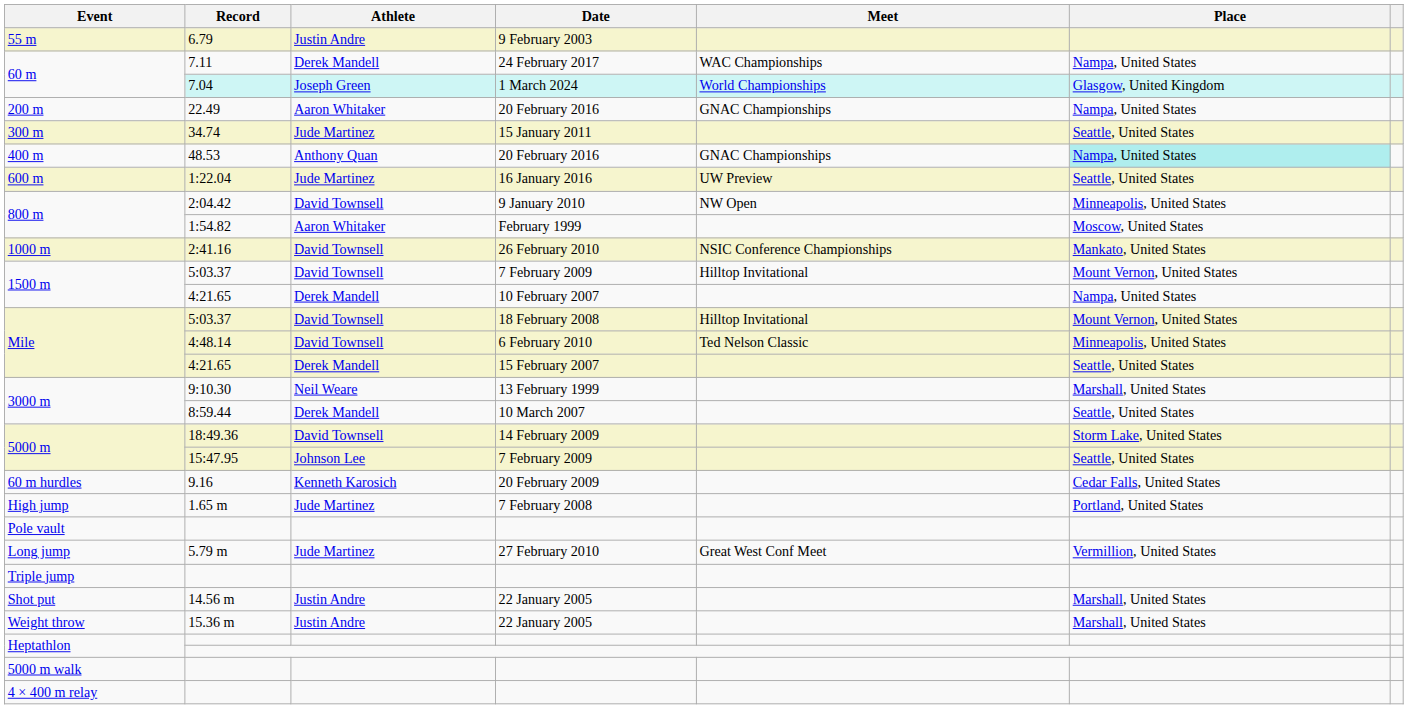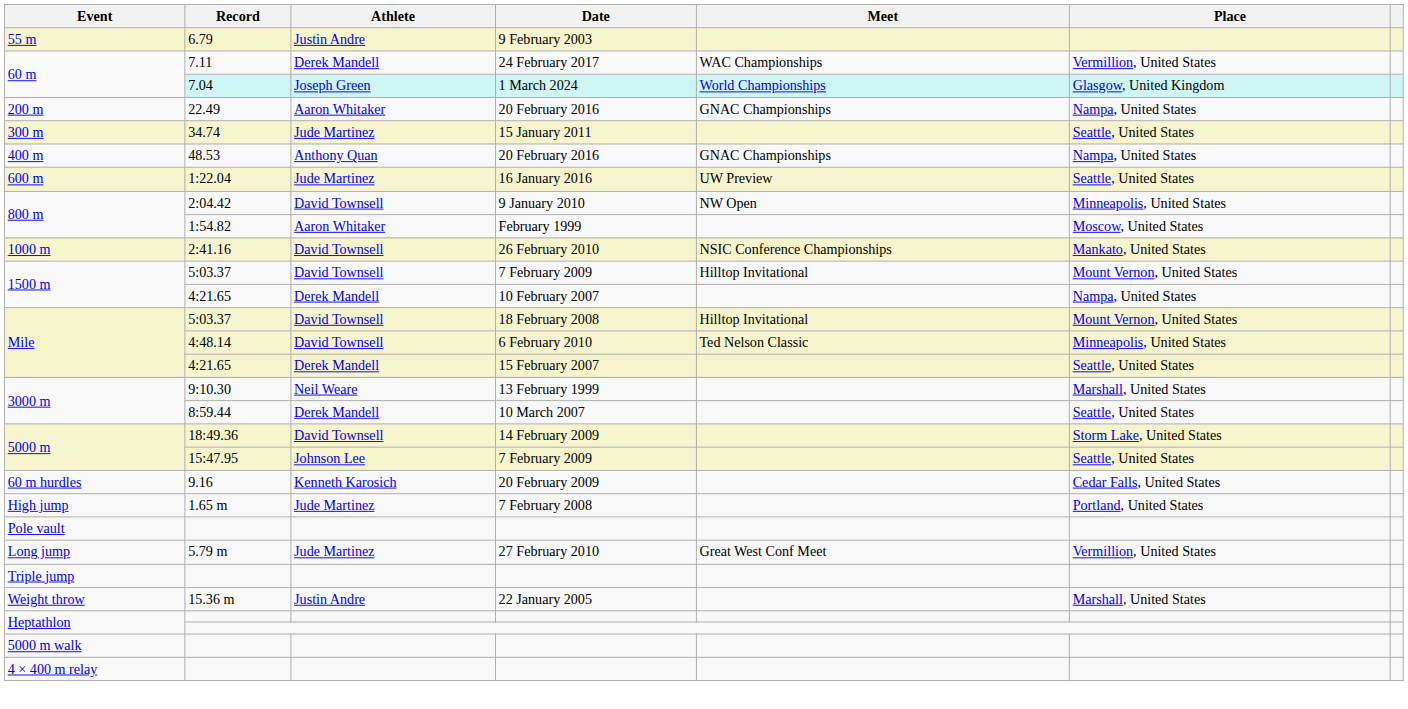 <table class="wikitable" style="font-size:95%; width: 95%;">
 <tr>
 <th>Event</th>
 <th>Record</th>
 <th>Athlete</th>
 <th>Date</th>
 <th>Meet</th>
 <th>Place</th>
 <th></th>
 </tr>
 <tr style="background:#f6F5CE;">
 <td><a href='#'>55 m</a></td>
 <td>6.79</td>
 <td><a href='#'>Justin Andre</a></td>
 <td>9 February 2003</td>
 <td></td>
 <td></td>
 <td></td>
 </tr>
 <tr>
 <td rowspan=2><a href='#'>60 m</a></td>
 <td>7.11</td>
 <td><a href='#'>Derek Mandell</a></td>
 <td>24 February 2017</td>
 <td>WAC Championships</td>
-<td><a href='#'>Nampa</a>, United States</td>
+<td><a href='#'>Vermillion</a>, United States</td>
 <td></td>
 </tr>
 <tr bgcolor=#CEF6F5>
 <td>7.04</td>
 <td><a href='#'>Joseph Green</a></td>
 <td>1 March 2024</td>
 <td><a href='#'>World Championships</a></td>
 <td><a href='#'>Glasgow</a>, United Kingdom</td>
 <td></td>
 </tr>
 <tr>
 <td><a href='#'>200 m</a></td>
 <td>22.49</td>
 <td><a href='#'>Aaron Whitaker</a></td>
 <td>20 February 2016</td>
 <td>GNAC Championships</td>
 <td><a href='#'>Nampa</a>, United States</td>
 <td></td>
 </tr>
 <tr style="background:#f6F5CE;">
 <td><a href='#'>300 m</a></td>
 <td>34.74 </td>
 <td><a href='#'>Jude Martinez</a></td>
 <td>15 January 2011</td>
 <td></td>
 <td><a href='#'>Seattle</a>, United States</td>
 <td></td>
 </tr>
 <tr>
 <td><a href='#'>400 m</a></td>
 <td>48.53</td>
 <td><a href='#'>Anthony Quan</a></td>
 <td>20 February 2016</td>
 <td>GNAC Championships</td>
-<td style="background: paleturquoise;"><a href='#'>Nampa</a>, United States</td>
+<td><a href='#'>Nampa</a>, United States</td>
 <td></td>
 </tr>
 <tr style="background:#f6F5CE;">
 <td><a href='#'>600 m</a></td>
 <td>1:22.04</td>
 <td><a href='#'>Jude Martinez</a></td>
 <td>16 January 2016</td>
 <td>UW Preview</td>
 <td><a href='#'>Seattle</a>, United States</td>
 <td></td>
 </tr>
 <tr>
 <td rowspan=2><a href='#'>800 m</a></td>
 <td>2:04.42</td>
 <td><a href='#'>David Townsell</a></td>
 <td>9 January 2010</td>
 <td>NW Open</td>
 <td><a href='#'>Minneapolis</a>, United States</td>
 <td></td>
 </tr>
 <tr>
 <td>1:54.82 </td>
 <td><a href='#'>Aaron Whitaker</a></td>
 <td>February 1999</td>
 <td></td>
 <td><a href='#'>Moscow</a>, United States</td>
 <td></td>
 </tr>
 <tr style="background:#f6F5CE;">
 <td><a href='#'>1000 m</a></td>
 <td>2:41.16</td>
 <td><a href='#'>David Townsell</a></td>
 <td>26 February 2010</td>
 <td>NSIC Conference Championships</td>
 <td><a href='#'>Mankato</a>, United States</td>
 <td></td>
 </tr>
 <tr>
 <td rowspan=2><a href='#'>1500 m</a></td>
 <td>5:03.37</td>
 <td><a href='#'>David Townsell</a></td>
 <td>7 February 2009</td>
 <td>Hilltop Invitational</td>
 <td><a href='#'>Mount Vernon</a>, United States</td>
 <td></td>
 </tr>
 <tr>
 <td>4:21.65 </td>
 <td><a href='#'>Derek Mandell</a></td>
 <td>10 February 2007</td>
 <td></td>
 <td><a href='#'>Nampa</a>, United States</td>
 <td></td>
 </tr>
 <tr style="background:#f6F5CE;">
 <td rowspan=3><a href='#'>Mile</a></td>
 <td>5:03.37</td>
 <td><a href='#'>David Townsell</a></td>
 <td>18 February 2008</td>
 <td>Hilltop Invitational</td>
 <td><a href='#'>Mount Vernon</a>, United States</td>
 <td></td>
 </tr>
 <tr style="background:#f6F5CE;">
 <td>4:48.14</td>
 <td><a href='#'>David Townsell</a></td>
 <td>6 February 2010</td>
 <td>Ted Nelson Classic</td>
 <td><a href='#'>Minneapolis</a>, United States</td>
 <td></td>
 </tr>
 <tr style="background:#f6F5CE;">
 <td>4:21.65 </td>
 <td><a href='#'>Derek Mandell</a></td>
 <td>15 February 2007</td>
 <td></td>
 <td><a href='#'>Seattle</a>, United States</td>
 <td></td>
 </tr>
 <tr>
 <td rowspan=2><a href='#'>3000 m</a></td>
 <td>9:10.30</td>
 <td><a href='#'>Neil Weare</a></td>
 <td>13 February 1999</td>
 <td></td>
 <td><a href='#'>Marshall</a>, United States</td>
 <td></td>
 </tr>
 <tr>
 <td>8:59.44 </td>
 <td><a href='#'>Derek Mandell</a></td>
 <td>10 March 2007</td>
 <td></td>
 <td><a href='#'>Seattle</a>, United States</td>
 <td></td>
 </tr>
 <tr style="background:#f6F5CE;">
 <td rowspan=2><a href='#'>5000 m</a></td>
 <td>18:49.36</td>
 <td><a href='#'>David Townsell</a></td>
 <td>14 February 2009</td>
 <td></td>
 <td><a href='#'>Storm Lake</a>, United States</td>
 <td></td>
 </tr>
 <tr style="background:#f6F5CE;">
 <td>15:47.95 </td>
 <td><a href='#'>Johnson Lee</a></td>
 <td>7 February 2009</td>
 <td></td>
 <td><a href='#'>Seattle</a>, United States</td>
 <td></td>
 </tr>
 <tr>
 <td><a href='#'>60 m hurdles</a></td>
 <td>9.16</td>
 <td><a href='#'>Kenneth Karosich</a></td>
 <td>20 February 2009</td>
 <td></td>
 <td><a href='#'>Cedar Falls</a>, United States</td>
 <td></td>
 </tr>
 <tr>
 <td><a href='#'>High jump</a></td>
 <td>1.65 m</td>
 <td><a href='#'>Jude Martinez</a></td>
 <td>7 February 2008</td>
 <td></td>
 <td><a href='#'>Portland</a>, United States</td>
 <td></td>
 </tr>
 <tr>
 <td><a href='#'>Pole vault</a></td>
 <td></td>
 <td></td>
 <td></td>
 <td></td>
 <td></td>
 <td></td>
 </tr>
 <tr>
 <td><a href='#'>Long jump</a></td>
 <td>5.79 m</td>
 <td><a href='#'>Jude Martinez</a></td>
 <td>27 February 2010</td>
 <td>Great West Conf Meet</td>
 <td><a href='#'>Vermillion</a>, United States</td>
 <td></td>
 </tr>
 <tr>
 <td><a href='#'>Triple jump</a></td>
 <td></td>
 <td></td>
 <td></td>
 <td></td>
 <td></td>
 <td></td>
 </tr>
 <tr>
-<td><a href='#'>Shot put</a></td>
-<td>14.56 m</td>
-<td><a href='#'>Justin Andre</a></td>
-<td>22 January 2005</td>
-<td></td>
-<td><a href='#'>Marshall</a>, United States</td>
-<td></td>
-</tr>
-<tr>
 <td><a href='#'>Weight throw</a></td>
 <td>15.36 m</td>
 <td><a href='#'>Justin Andre</a></td>
 <td>22 January 2005</td>
 <td></td>
 <td><a href='#'>Marshall</a>, United States</td>
 <td></td>
 </tr>
 <tr>
 <td rowspan=2><a href='#'>Heptathlon</a></td>
 <td></td>
 <td></td>
 <td></td>
 <td></td>
 <td></td>
 <td></td>
 </tr>
 <tr>
 <td colspan=5></td>
 <td></td>
 </tr>
 <tr>
 <td><a href='#'>5000 m walk</a></td>
 <td></td>
 <td></td>
 <td></td>
 <td></td>
 <td></td>
 <td></td>
 </tr>
 <tr>
 <td><a href='#'>4 × 400 m relay</a></td>
 <td></td>
 <td></td>
 <td></td>
 <td></td>
 <td></td>
 <td></td>
 </tr>
 </table>
